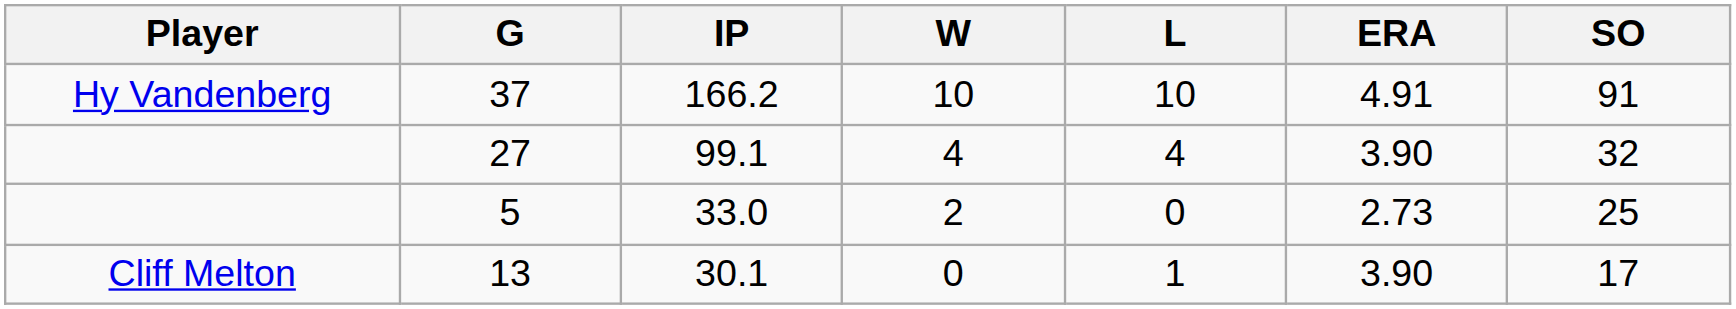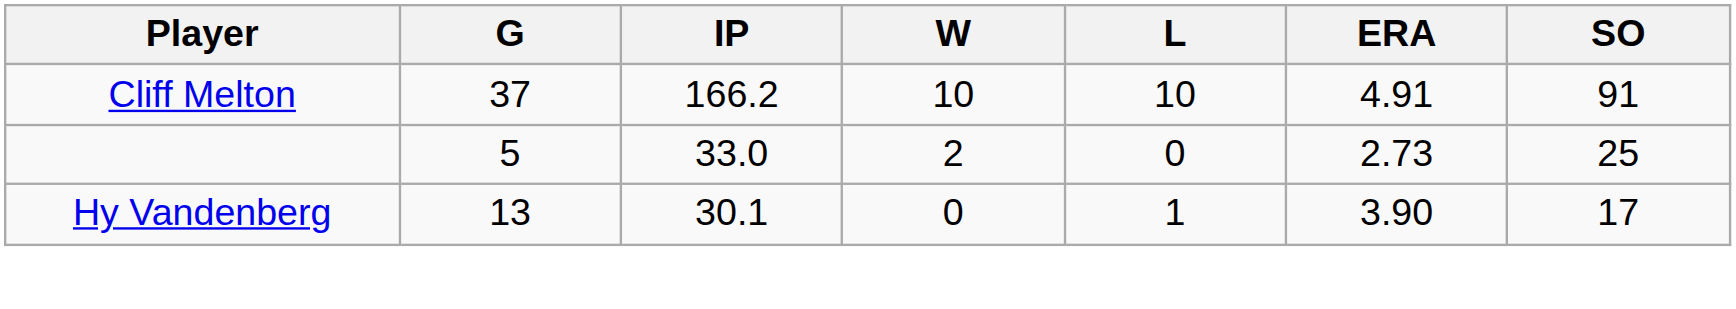 <table class="wikitable sortable">
 <tr>
 <th bgcolor="#DDDDFF" width="16%">Player</th>
 <th bgcolor="#DDDDFF" width="9%">G</th>
 <th bgcolor="#DDDDFF" width="9%">IP</th>
 <th bgcolor="#DDDDFF" width="9%">W</th>
 <th bgcolor="#DDDDFF" width="9%">L</th>
 <th bgcolor="#DDDDFF" width="9%">ERA</th>
 <th bgcolor="#DDDDFF" width="9%">SO</th>
 </tr>
 <tr align="center">
-<td><a href='#'>Hy Vandenberg</a></td>
+<td><a href='#'>Cliff Melton</a></td>
 <td>37</td>
 <td>166.2</td>
 <td>10</td>
 <td>10</td>
 <td>4.91</td>
 <td>91</td>
-</tr>
-<tr align=center>
-<td></td>
-<td>27</td>
-<td>99.1</td>
-<td>4</td>
-<td>4</td>
-<td>3.90</td>
-<td>32</td>
 </tr>
 <tr align="center">
 <td></td>
 <td>5</td>
 <td>33.0</td>
 <td>2</td>
 <td>0</td>
 <td>2.73</td>
 <td>25</td>
 </tr>
 <tr align=center>
-<td><a href='#'>Cliff Melton</a></td>
+<td><a href='#'>Hy Vandenberg</a></td>
 <td>13</td>
 <td>30.1</td>
 <td>0</td>
 <td>1</td>
 <td>3.90</td>
 <td>17</td>
 </tr>
 </table>
